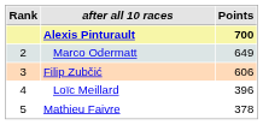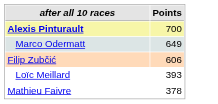 <table cellspacing="1" cellpadding="3" style="border:1px solid #aaa; font-size:86%;">
 <tr style="background:#e4e4e4;">
-<th style="border-bottom:1px solid #aaa; width:10px;">Rank</th>
 <th style="border-bottom:1px solid #aaa; width:200px; white-space:nowrap;"><em>after all 10 races</em></th>
 <th style="border-bottom:1px solid #aaa; width:20px;">Points</th>
 </tr>
 <tr style="background:#f7f6a8;">
-<td style="text-align:center;"></td>
 <td> <strong><a href='#'>Alexis Pinturault</a></strong></td>
-<td align="right"><strong>700</strong></td>
+<td align="right">700</td>
 </tr>
 <tr style="background:#dce5e5;">
-<td style="text-align:center;">2</td>
 <td>   <a href='#'>Marco Odermatt</a></td>
 <td align="right">649</td>
 </tr>
 <tr style="background:#ffdab9;">
-<td style="text-align:center;">3</td>
 <td> <a href='#'>Filip Zubčić</a></td>
 <td align="right">606</td>
 </tr>
 <tr>
-<td style="text-align:center;">4</td>
 <td>   <a href='#'>Loïc Meillard</a></td>
-<td align="right">396</td>
+<td align="right">393</td>
 </tr>
 <tr>
-<td style="text-align:center;">5</td>
 <td> <a href='#'>Mathieu Faivre</a></td>
 <td align="right">378</td>
 </tr>
 </table>
